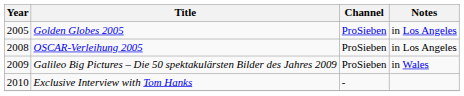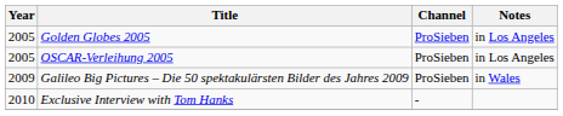 <table class="wikitable sortable">
 <tr>
 <th>Year</th>
 <th>Title</th>
 <th>Channel</th>
 <th class="unsortable">Notes</th>
 </tr>
 <tr>
 <td>2005</td>
 <td><em><a href='#'>Golden Globes 2005</a></em></td>
 <td><a href='#'>ProSieben</a></td>
 <td>in <a href='#'>Los Angeles</a></td>
 </tr>
 <tr>
-<td>2008</td>
+<td>2005</td>
 <td><em><a href='#'>OSCAR-Verleihung 2005</a></em></td>
 <td>ProSieben</td>
 <td>in Los Angeles</td>
 </tr>
 <tr>
 <td>2009</td>
 <td><em>Galileo Big Pictures – Die 50 spektakulärsten Bilder des Jahres 2009</em></td>
 <td>ProSieben</td>
 <td>in <a href='#'>Wales</a></td>
 </tr>
 <tr>
 <td>2010</td>
 <td><em>Exclusive Interview with <a href='#'>Tom Hanks</a></em></td>
 <td>-</td>
 <td></td>
 </tr>
 <tr>
 </tr>
 </table>
